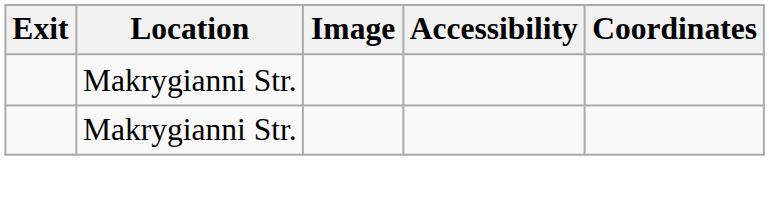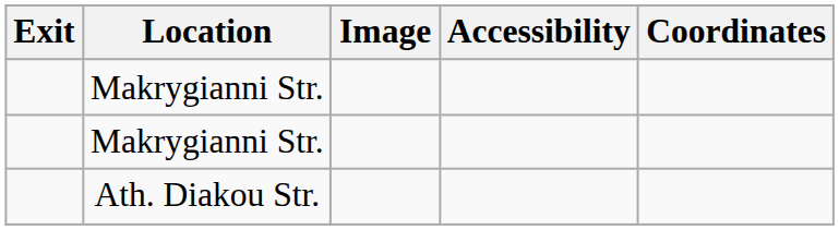 <table cellpadding="5" style="margin:0 auto; text-align:center;"  class="wikitable">
 <tr>
 <th>Exit</th>
 <th>Location</th>
 <th>Image</th>
 <th>Accessibility</th>
 <th>Coordinates</th>
 </tr>
 <tr>
 <td></td>
 <td>Makrygianni Str.</td>
 <td></td>
 <td></td>
 <td></td>
 </tr>
 <tr>
 <td></td>
 <td>Makrygianni Str.</td>
 <td></td>
 <td></td>
 <td></td>
 </tr>
+<tr>
+<td></td>
+<td>Ath. Diakou Str.</td>
+<td></td>
+<td></td>
+<td></td>
+</tr>
 </table>
